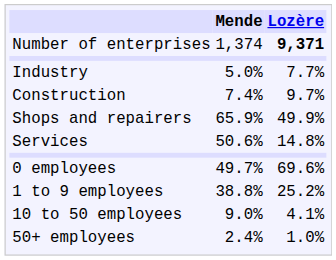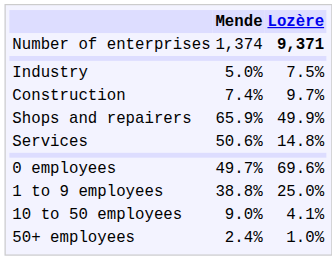 <table cellpadding="2" cellspacing="0"  style="background-color: #f3f3ff; text-align: right;float:right;border:thin solid #ccc;padding:0.3em;">
 <tr>
 <th style="background-color: #ddf;"></th>
 <th style="background-color: #ddf;">Mende</th>
 <th style="background-color: #ddf;"><a href='#'>Lozère</a></th>
 </tr>
 <tr>
 <td style="text-align: left;">Number of enterprises</td>
 <td>1,374</td>
 <td><strong>9,371</strong></td>
 </tr>
 <tr>
 <th style="background-color: #ddf; " colspan="3"></th>
 </tr>
 <tr>
 <td style="text-align: left;">Industry</td>
 <td>5.0%</td>
-<td>7.7%</td>
+<td>7.5%</td>
 </tr>
 <tr>
 <td style="text-align: left;">Construction</td>
 <td>7.4%</td>
 <td>9.7%</td>
 </tr>
 <tr>
 <td style="text-align: left;">Shops and repairers</td>
 <td>65.9%</td>
 <td>49.9%</td>
 </tr>
 <tr>
 <td style="text-align: left;">Services</td>
 <td>50.6%</td>
 <td>14.8%</td>
 </tr>
 <tr>
 <th style="background-color: #ddf; " colspan="4"></th>
 </tr>
 <tr>
 <td style="text-align: left;">0 employees</td>
 <td>49.7%</td>
 <td>69.6%</td>
 </tr>
 <tr>
 <td style="text-align: left;">1 to 9 employees</td>
 <td>38.8%</td>
-<td>25.2%</td>
+<td>25.0%</td>
 </tr>
 <tr>
 <td style="text-align: left;">10 to 50 employees</td>
 <td>9.0%</td>
 <td>4.1%</td>
 </tr>
 <tr>
 <td style="text-align: left;">50+ employees</td>
 <td>2.4%</td>
 <td>1.0%</td>
 </tr>
 </table>
